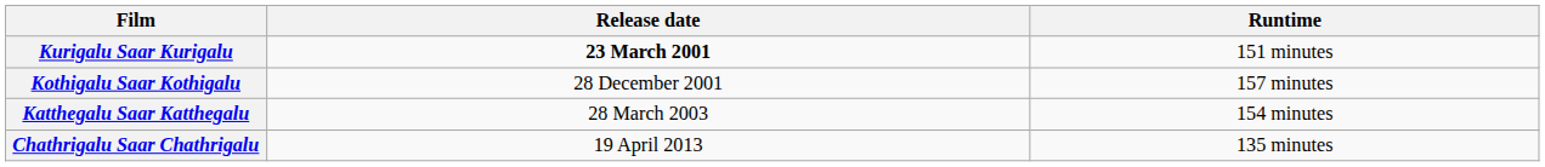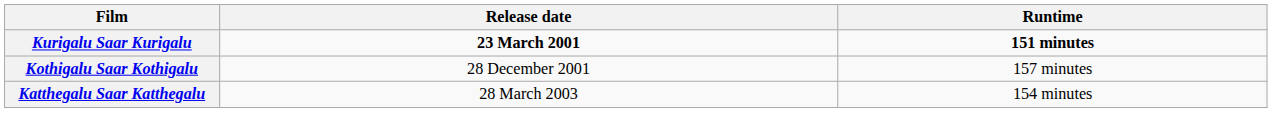 <table class="wikitable plainrowheaders" style="text-align:center; width:99%;">
 <tr>
 <th style="width:17%;">Film</th>
 <th>Release date</th>
 <th>Runtime</th>
 </tr>
 <tr>
 <th><em><a href='#'>Kurigalu Saar Kurigalu</a></em></th>
 <td><strong>23 March 2001</strong></td>
-<td>151 minutes</td>
+<td><strong>151 minutes</strong></td>
 </tr>
 <tr>
 <th><em><a href='#'>Kothigalu Saar Kothigalu</a></em></th>
 <td>28 December 2001</td>
 <td>157 minutes</td>
 </tr>
 <tr>
 <th><em><a href='#'>Katthegalu Saar Katthegalu</a></em></th>
 <td>28 March 2003</td>
 <td>154 minutes</td>
 </tr>
-<tr>
-<th><em><a href='#'>Chathrigalu Saar Chathrigalu</a></em></th>
-<td>19 April 2013</td>
-<td>135 minutes</td>
-</tr>
 </table>
